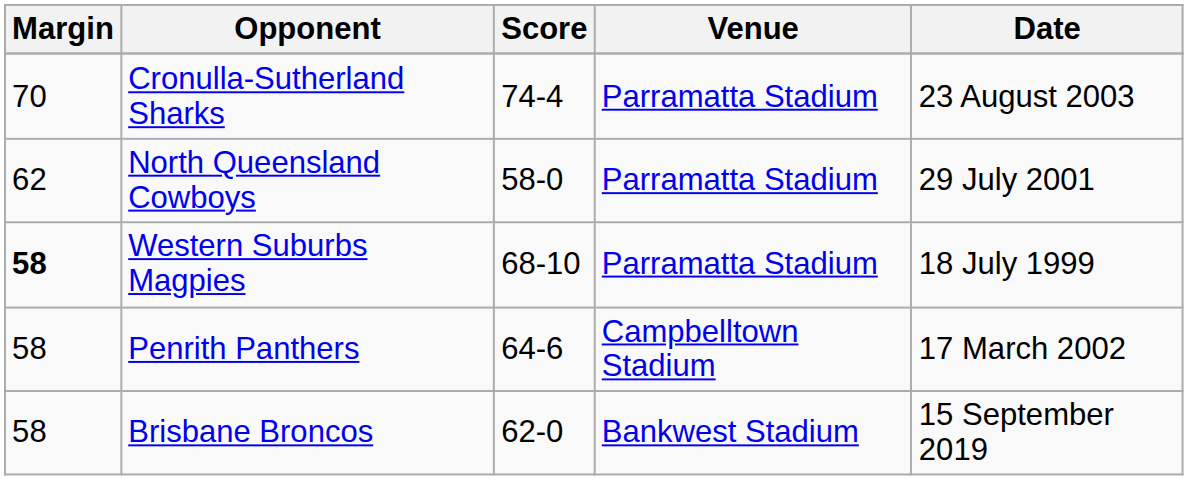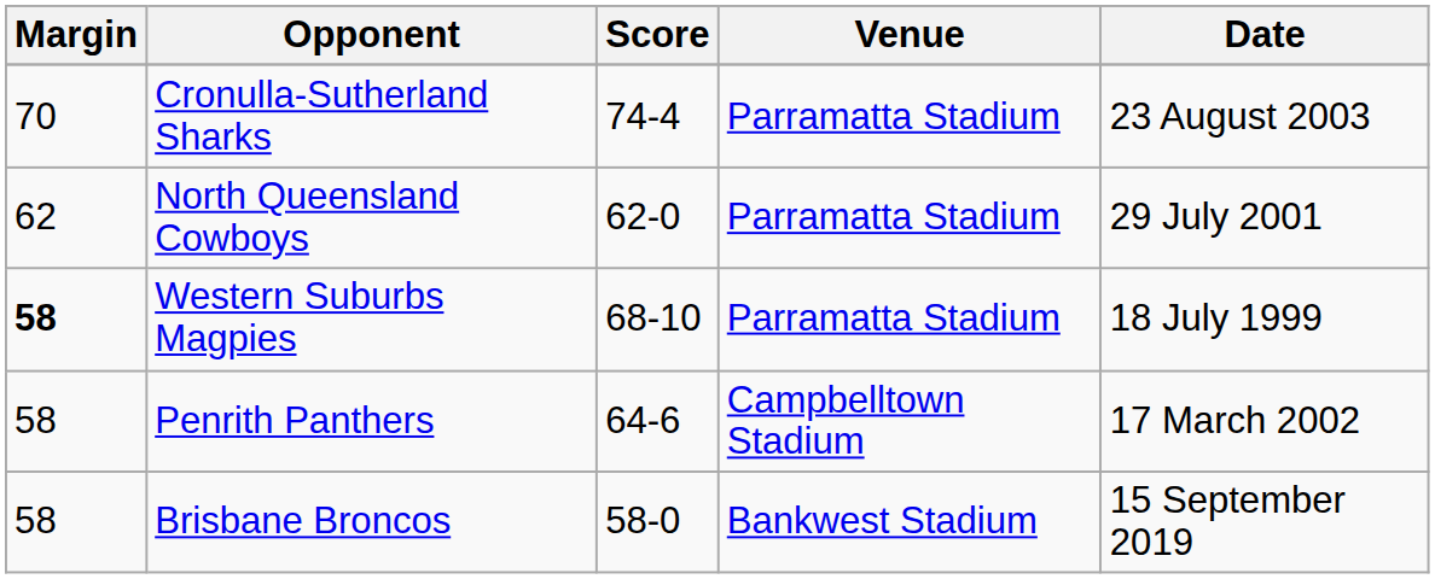 <table class="wikitable" style="text-align:left;">
 <tr>
 <th>Margin</th>
 <th>Opponent</th>
 <th>Score</th>
 <th>Venue</th>
 <th>Date</th>
 </tr>
 <tr>
 </tr>
 <tr>
 <td>70</td>
 <td><a href='#'>Cronulla-Sutherland Sharks</a></td>
 <td>74-4</td>
 <td><a href='#'>Parramatta Stadium</a></td>
 <td>23 August 2003</td>
 </tr>
 <tr>
 <td>62</td>
 <td><a href='#'>North Queensland Cowboys</a></td>
-<td>58-0</td>
+<td>62-0</td>
 <td><a href='#'>Parramatta Stadium</a></td>
 <td>29 July 2001</td>
 </tr>
 <tr>
 <td><strong>58</strong></td>
 <td><a href='#'>Western Suburbs Magpies</a></td>
 <td>68-10</td>
 <td><a href='#'>Parramatta Stadium</a></td>
 <td>18 July 1999</td>
 </tr>
 <tr>
 <td>58</td>
 <td><a href='#'>Penrith Panthers</a></td>
 <td>64-6</td>
 <td><a href='#'>Campbelltown Stadium</a></td>
 <td>17 March 2002</td>
 </tr>
 <tr>
 <td>58</td>
 <td><a href='#'>Brisbane Broncos  </a></td>
-<td>62-0</td>
+<td>58-0</td>
 <td><a href='#'>Bankwest Stadium</a></td>
 <td>15 September 2019</td>
 </tr>
 </table>
